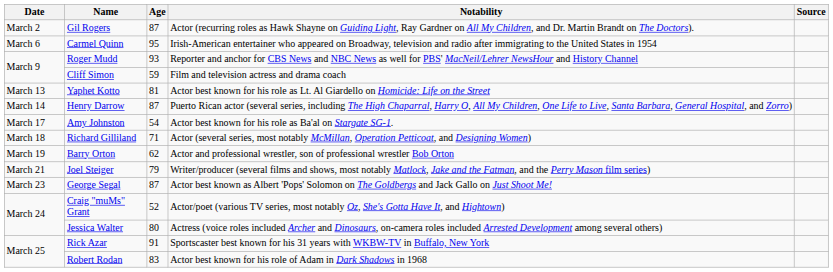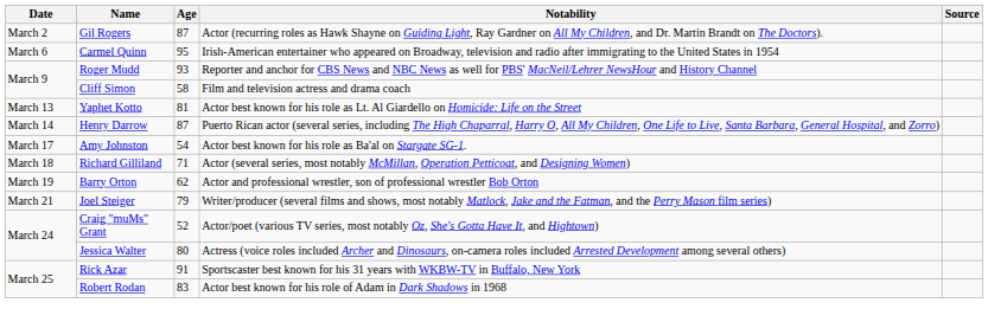 <table class="wikitable sortable">
 <tr>
 <th width=90>Date</th>
 <th width=125>Name</th>
 <th>Age</th>
 <th class="unsortable">Notability</th>
 <th class="unsortable">Source</th>
 </tr>
 <tr>
 <td>March 2</td>
 <td><a href='#'>Gil Rogers</a></td>
 <td>87</td>
 <td>Actor (recurring roles as Hawk Shayne on <em><a href='#'>Guiding Light</a></em>, Ray Gardner on <em><a href='#'>All My Children</a></em>, and Dr. Martin Brandt on <em><a href='#'>The Doctors</a></em>).</td>
 <td></td>
 </tr>
 <tr>
 <td>March 6</td>
 <td><a href='#'>Carmel Quinn</a></td>
 <td>95</td>
 <td>Irish-American entertainer who appeared on Broadway, television and radio after immigrating to the United States in 1954</td>
 <td></td>
 </tr>
 <tr>
 <td rowspan="2">March 9</td>
 <td><a href='#'>Roger Mudd</a></td>
 <td>93</td>
 <td>Reporter and anchor for <a href='#'>CBS News</a> and <a href='#'>NBC News</a> as well for <a href='#'>PBS</a>' <em><a href='#'>MacNeil/Lehrer NewsHour</a></em> and <a href='#'>History Channel</a></td>
 <td></td>
 </tr>
 <tr>
 <td><a href='#'>Cliff Simon</a></td>
-<td>59</td>
+<td>58</td>
 <td>Film and television actress and drama coach</td>
 <td></td>
 </tr>
 <tr>
 <td>March 13</td>
 <td><a href='#'>Yaphet Kotto</a></td>
 <td>81</td>
 <td>Actor best known for his role as Lt. Al Giardello on <em><a href='#'>Homicide: Life on the Street</a></em></td>
 <td></td>
 </tr>
 <tr>
 <td>March 14</td>
 <td><a href='#'>Henry Darrow</a></td>
 <td>87</td>
 <td>Puerto Rican actor (several series, including <em><a href='#'>The High Chaparral</a></em>, <em><a href='#'>Harry O</a></em>, <em><a href='#'>All My Children</a></em>, <em><a href='#'>One Life to Live</a></em>, <em><a href='#'>Santa Barbara</a></em>, <em><a href='#'>General Hospital</a></em>, and <em><a href='#'>Zorro</a></em>)</td>
 <td></td>
 </tr>
 <tr>
 <td>March 17</td>
 <td><a href='#'>Amy Johnston</a></td>
 <td>54</td>
 <td>Actor best known for his role as Ba'al on <em><a href='#'>Stargate SG-1</a></em>.</td>
 <td></td>
 </tr>
 <tr>
 <td>March 18</td>
 <td><a href='#'>Richard Gilliland</a></td>
 <td>71</td>
 <td>Actor (several series, most notably <em><a href='#'>McMillan</a></em>, <em><a href='#'>Operation Petticoat</a></em>, and <em><a href='#'>Designing Women</a></em>)</td>
 <td></td>
 </tr>
 <tr>
 <td>March 19</td>
 <td><a href='#'>Barry Orton</a></td>
 <td>62</td>
 <td>Actor and professional wrestler, son of professional wrestler <a href='#'>Bob Orton</a></td>
 <td></td>
 </tr>
 <tr>
 <td>March 21</td>
 <td><a href='#'>Joel Steiger</a></td>
 <td>79</td>
 <td>Writer/producer (several films and shows, most notably <em><a href='#'>Matlock</a></em>, <em><a href='#'>Jake and the Fatman</a></em>, and the <a href='#'><em>Perry Mason</em> film series</a>)</td>
 <td></td>
 </tr>
 <tr>
-<td>March 23</td>
-<td><a href='#'>George Segal</a></td>
-<td>87</td>
-<td>Actor best known as Albert 'Pops' Solomon on  <em><a href='#'>The Goldbergs</a></em> and Jack Gallo on <em><a href='#'>Just Shoot Me!</a></em></td>
-<td></td>
-</tr>
-<tr>
 <td rowspan=2>March 24</td>
 <td><a href='#'>Craig "muMs" Grant</a></td>
 <td>52</td>
 <td>Actor/poet (various TV series, most notably <em><a href='#'>Oz</a></em>, <em><a href='#'>She's Gotta Have It</a></em>, and <em><a href='#'>Hightown</a></em>)</td>
 <td></td>
 </tr>
 <tr>
 <td><a href='#'>Jessica Walter</a></td>
 <td>80</td>
 <td>Actress (voice roles included <em><a href='#'>Archer</a></em> and <em><a href='#'>Dinosaurs</a></em>, on-camera roles included <em><a href='#'>Arrested Development</a></em> among several others)</td>
 <td></td>
 </tr>
 <tr>
 <td rowspan=2>March 25</td>
 <td><a href='#'>Rick Azar</a></td>
 <td>91</td>
 <td>Sportscaster best known for his 31 years with <a href='#'>WKBW-TV</a> in <a href='#'>Buffalo, New York</a></td>
 <td></td>
 </tr>
 <tr>
 <td><a href='#'>Robert Rodan</a></td>
 <td>83</td>
 <td>Actor best known for his role of Adam in <em><a href='#'>Dark Shadows</a></em> in 1968</td>
 <td></td>
 </tr>
 </table>
